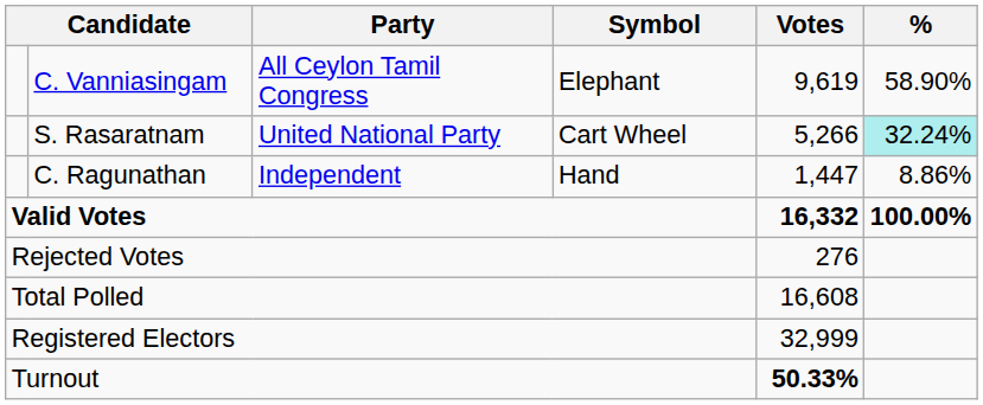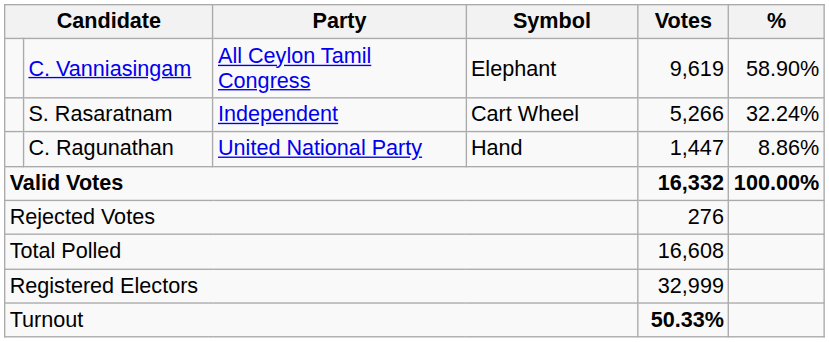 <table class="wikitable" border="1" style="text-align:right;">
 <tr>
 <th align=left colspan=2 width="180">Candidate</th>
 <th align=left width="180">Party</th>
 <th align=left width="120">Symbol</th>
 <th align=left width="60">Votes</th>
 <th align=left width="60">%</th>
 </tr>
 <tr>
 <td bgcolor=> </td>
 <td align=left><a href='#'>C. Vanniasingam</a></td>
 <td align=left><a href='#'>All Ceylon Tamil Congress</a></td>
 <td align=left>Elephant</td>
 <td>9,619</td>
 <td>58.90%</td>
 </tr>
 <tr>
 <td bgcolor=> </td>
 <td align=left>S. Rasaratnam</td>
-<td align=left><a href='#'>United National Party</a></td>
+<td align=left><a href='#'>Independent</a></td>
 <td align=left>Cart Wheel</td>
 <td>5,266</td>
-<td style="background: paleturquoise;">32.24%</td>
+<td>32.24%</td>
 </tr>
 <tr>
 <td></td>
 <td align=left>C. Ragunathan</td>
-<td align=left><a href='#'>Independent</a></td>
+<td align=left><a href='#'>United National Party</a></td>
 <td align=left>Hand</td>
 <td>1,447</td>
 <td>8.86%</td>
 </tr>
 <tr>
 <td align=left colspan=4><strong>Valid Votes</strong></td>
 <td><strong>16,332</strong></td>
 <td><strong>100.00%</strong></td>
 </tr>
 <tr>
 <td align=left colspan=4>Rejected Votes</td>
 <td>276</td>
 <td></td>
 </tr>
 <tr>
 <td align=left colspan=4>Total Polled</td>
 <td>16,608</td>
 <td></td>
 </tr>
 <tr>
 <td align=left colspan=4>Registered Electors</td>
 <td>32,999</td>
 <td></td>
 </tr>
 <tr>
 <td align=left colspan=4>Turnout</td>
 <td><strong>50.33%</strong></td>
 </tr>
 </table>
